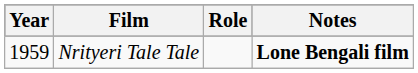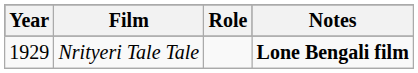 <table class="wikitable sortable">
 <tr style="background:#000;">
 <th>Year</th>
 <th>Film</th>
 <th>Role</th>
 <th class=unsortable>Notes</th>
 </tr>
 <tr>
-<td>1959</td>
+<td>1929</td>
 <td><em>Nrityeri Tale Tale</em></td>
 <td></td>
 <td><strong>Lone Bengali film</strong></td>
 </tr>
 <tr>
 </tr>
 </table>
